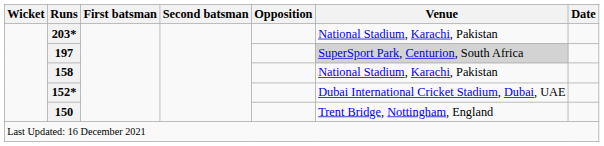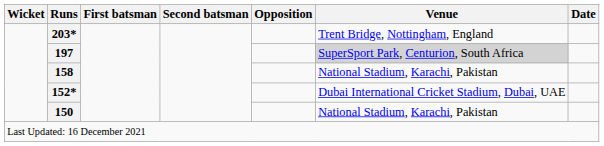 <table class="wikitable plainrowheaders sortable">
 <tr>
 <th scope=col>Wicket</th>
 <th scope=col>Runs</th>
 <th scope=col>First batsman</th>
 <th scope=col>Second batsman</th>
 <th scope=col>Opposition</th>
 <th scope=col>Venue</th>
 <th scope=col>Date</th>
 </tr>
 <tr>
 <td align=center rowspan=5></td>
 <th scope=row style=text-align:center;>203*</th>
 <td rowspan=5></td>
 <td rowspan=5></td>
 <td></td>
-<td><a href='#'>National Stadium</a>, <a href='#'>Karachi</a>, Pakistan</td>
+<td><a href='#'>Trent Bridge</a>, <a href='#'>Nottingham</a>, England</td>
 <td></td>
 </tr>
 <tr>
 <th scope=row style=text-align:center;>197</th>
 <td></td>
 <td style="background: lightgrey;"><a href='#'>SuperSport Park</a>, <a href='#'>Centurion</a>, South Africa</td>
 <td></td>
 </tr>
 <tr>
 <th scope=row style=text-align:center;>158</th>
 <td></td>
 <td><a href='#'>National Stadium</a>, <a href='#'>Karachi</a>, Pakistan</td>
 <td></td>
 </tr>
 <tr>
 <th scope=row style=text-align:center;>152*</th>
 <td></td>
 <td><a href='#'>Dubai International Cricket Stadium</a>, <a href='#'>Dubai</a>, UAE</td>
 <td> </td>
 </tr>
 <tr>
 <th scope=row style=text-align:center;>150</th>
 <td></td>
-<td><a href='#'>Trent Bridge</a>, <a href='#'>Nottingham</a>, England</td>
+<td><a href='#'>National Stadium</a>, <a href='#'>Karachi</a>, Pakistan</td>
 <td></td>
 </tr>
 <tr class=sortbottom>
 <td colspan=7><small>Last Updated: 16 December 2021</small></td>
 </tr>
 </table>
